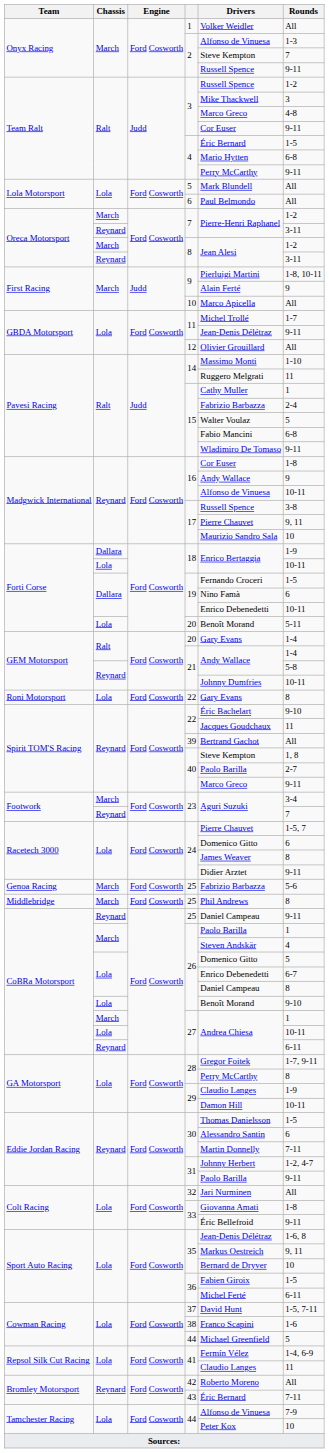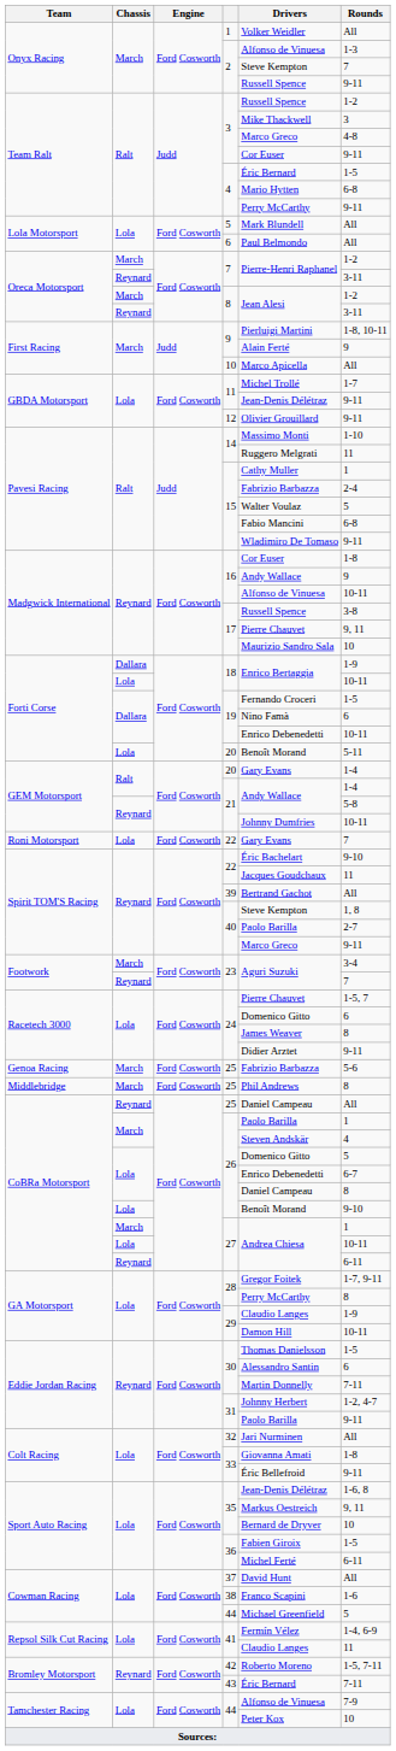 <table class="wikitable" border="1" style="font-size: 85%;">
 <tr>
 <th>Team</th>
 <th>Chassis</th>
 <th>Engine</th>
 <th></th>
 <th>Drivers</th>
 <th>Rounds</th>
 </tr>
 <tr>
 <td rowspan=4> <a href='#'>Onyx Racing</a></td>
 <td rowspan=4><a href='#'>March</a></td>
 <td rowspan=4><a href='#'>Ford</a> <a href='#'>Cosworth</a></td>
 <td>1</td>
 <td> <a href='#'>Volker Weidler</a></td>
 <td>All</td>
 </tr>
 <tr>
 <td rowspan=3>2</td>
 <td> <a href='#'>Alfonso de Vinuesa</a></td>
 <td>1-3</td>
 </tr>
 <tr>
 <td> Steve Kempton</td>
 <td>7</td>
 </tr>
 <tr>
 <td> <a href='#'>Russell Spence</a></td>
 <td>9-11</td>
 </tr>
 <tr>
 <td rowspan=7> <a href='#'>Team Ralt</a></td>
 <td rowspan=7><a href='#'>Ralt</a></td>
 <td rowspan=7><a href='#'>Judd</a></td>
 <td rowspan=4>3</td>
 <td> <a href='#'>Russell Spence</a></td>
 <td>1-2</td>
 </tr>
 <tr>
 <td> <a href='#'>Mike Thackwell</a></td>
 <td>3</td>
 </tr>
 <tr>
 <td> <a href='#'>Marco Greco</a></td>
 <td>4-8</td>
 </tr>
 <tr>
 <td> <a href='#'>Cor Euser</a></td>
 <td>9-11</td>
 </tr>
 <tr>
 <td rowspan=3>4</td>
 <td> <a href='#'>Éric Bernard</a></td>
 <td>1-5</td>
 </tr>
 <tr>
 <td> <a href='#'>Mario Hytten</a></td>
 <td>6-8</td>
 </tr>
 <tr>
 <td> <a href='#'>Perry McCarthy</a></td>
 <td>9-11</td>
 </tr>
 <tr>
 <td rowspan=2> <a href='#'>Lola Motorsport</a></td>
 <td rowspan=2><a href='#'>Lola</a></td>
 <td rowspan=2><a href='#'>Ford</a> <a href='#'>Cosworth</a></td>
 <td>5</td>
 <td> <a href='#'>Mark Blundell</a></td>
 <td>All</td>
 </tr>
 <tr>
 <td>6</td>
 <td> <a href='#'>Paul Belmondo</a></td>
 <td>All</td>
 </tr>
 <tr>
 <td rowspan=4> <a href='#'>Oreca Motorsport</a></td>
 <td><a href='#'>March</a></td>
 <td rowspan=4><a href='#'>Ford</a> <a href='#'>Cosworth</a></td>
 <td rowspan=2>7</td>
 <td rowspan=2> <a href='#'>Pierre-Henri Raphanel</a></td>
 <td>1-2</td>
 </tr>
 <tr>
 <td><a href='#'>Reynard</a></td>
 <td>3-11</td>
 </tr>
 <tr>
 <td><a href='#'>March</a></td>
 <td rowspan=2>8</td>
 <td rowspan=2> <a href='#'>Jean Alesi</a></td>
 <td>1-2</td>
 </tr>
 <tr>
 <td><a href='#'>Reynard</a></td>
 <td>3-11</td>
 </tr>
 <tr>
 <td rowspan=3> <a href='#'>First Racing</a></td>
 <td rowspan=3><a href='#'>March</a></td>
 <td rowspan=3><a href='#'>Judd</a></td>
 <td rowspan=2>9</td>
 <td> <a href='#'>Pierluigi Martini</a></td>
 <td>1-8, 10-11</td>
 </tr>
 <tr>
 <td> <a href='#'>Alain Ferté</a></td>
 <td>9</td>
 </tr>
 <tr>
 <td>10</td>
 <td> <a href='#'>Marco Apicella</a></td>
 <td>All</td>
 </tr>
 <tr>
 <td rowspan=3> <a href='#'>GBDA Motorsport</a></td>
 <td rowspan=3><a href='#'>Lola</a></td>
 <td rowspan=3><a href='#'>Ford</a> <a href='#'>Cosworth</a></td>
 <td rowspan=2>11</td>
 <td> <a href='#'>Michel Trollé</a></td>
 <td>1-7</td>
 </tr>
 <tr>
 <td> <a href='#'>Jean-Denis Délétraz</a></td>
 <td>9-11</td>
 </tr>
 <tr>
 <td>12</td>
 <td> <a href='#'>Olivier Grouillard</a></td>
-<td>All</td>
+<td>9-11</td>
 </tr>
 <tr>
 <td rowspan=7> <a href='#'>Pavesi Racing</a></td>
 <td rowspan=7><a href='#'>Ralt</a></td>
 <td rowspan=7><a href='#'>Judd</a></td>
 <td rowspan=2>14</td>
 <td> <a href='#'>Massimo Monti</a></td>
 <td>1-10</td>
 </tr>
 <tr>
 <td> Ruggero Melgrati</td>
 <td>11</td>
 </tr>
 <tr>
 <td rowspan=5>15</td>
 <td> <a href='#'>Cathy Muller</a></td>
 <td>1</td>
 </tr>
 <tr>
 <td> <a href='#'>Fabrizio Barbazza</a></td>
 <td>2-4</td>
 </tr>
 <tr>
 <td> Walter Voulaz</td>
 <td>5</td>
 </tr>
 <tr>
 <td> Fabio Mancini</td>
 <td>6-8</td>
 </tr>
 <tr>
 <td> <a href='#'>Wladimiro De Tomaso</a></td>
 <td>9-11</td>
 </tr>
 <tr>
 <td rowspan=6> <a href='#'>Madgwick International</a></td>
 <td rowspan=6><a href='#'>Reynard</a></td>
 <td rowspan=6><a href='#'>Ford</a> <a href='#'>Cosworth</a></td>
 <td rowspan=3>16</td>
 <td> <a href='#'>Cor Euser</a></td>
 <td>1-8</td>
 </tr>
 <tr>
 <td> <a href='#'>Andy Wallace</a></td>
 <td>9</td>
 </tr>
 <tr>
 <td> <a href='#'>Alfonso de Vinuesa</a></td>
 <td>10-11</td>
 </tr>
 <tr>
 <td rowspan=3>17</td>
 <td> <a href='#'>Russell Spence</a></td>
 <td>3-8</td>
 </tr>
 <tr>
 <td> <a href='#'>Pierre Chauvet</a></td>
 <td>9, 11</td>
 </tr>
 <tr>
 <td> <a href='#'>Maurizio Sandro Sala</a></td>
 <td>10</td>
 </tr>
 <tr>
 <td rowspan=6> <a href='#'>Forti Corse</a></td>
 <td rowspan=1><a href='#'>Dallara</a></td>
 <td rowspan=6><a href='#'>Ford</a> <a href='#'>Cosworth</a></td>
 <td rowspan=2>18</td>
 <td rowspan=2> <a href='#'>Enrico Bertaggia</a></td>
 <td>1-9</td>
 </tr>
 <tr>
 <td><a href='#'>Lola</a></td>
 <td>10-11</td>
 </tr>
 <tr>
 <td rowspan=3><a href='#'>Dallara</a></td>
 <td rowspan=3>19</td>
 <td> Fernando Croceri</td>
 <td>1-5</td>
 </tr>
 <tr>
 <td> Nino Famà</td>
 <td>6</td>
 </tr>
 <tr>
 <td> Enrico Debenedetti</td>
 <td>10-11</td>
 </tr>
 <tr>
 <td><a href='#'>Lola</a></td>
 <td>20</td>
 <td> Benoît Morand</td>
 <td>5-11</td>
 </tr>
 <tr>
 <td rowspan=4> <a href='#'>GEM Motorsport</a></td>
 <td rowspan=2><a href='#'>Ralt</a></td>
 <td rowspan=4><a href='#'>Ford</a> <a href='#'>Cosworth</a></td>
 <td>20</td>
 <td> <a href='#'>Gary Evans</a></td>
 <td>1-4</td>
 </tr>
 <tr>
 <td rowspan=3>21</td>
 <td rowspan=2> <a href='#'>Andy Wallace</a></td>
 <td>1-4</td>
 </tr>
 <tr>
 <td rowspan=2><a href='#'>Reynard</a></td>
 <td>5-8</td>
 </tr>
 <tr>
 <td> <a href='#'>Johnny Dumfries</a></td>
 <td>10-11</td>
 </tr>
 <tr>
 <td> <a href='#'>Roni Motorsport</a></td>
 <td><a href='#'>Lola</a></td>
 <td><a href='#'>Ford</a> <a href='#'>Cosworth</a></td>
 <td>22</td>
 <td> <a href='#'>Gary Evans</a></td>
-<td>8</td>
+<td>7</td>
 </tr>
 <tr>
 <td rowspan=6> <a href='#'>Spirit TOM'S Racing</a></td>
 <td rowspan=6><a href='#'>Reynard</a></td>
 <td rowspan=6><a href='#'>Ford</a> <a href='#'>Cosworth</a></td>
 <td rowspan=2>22</td>
 <td> <a href='#'>Éric Bachelart</a></td>
 <td>9-10</td>
 </tr>
 <tr>
 <td> <a href='#'>Jacques Goudchaux</a></td>
 <td>11</td>
 </tr>
 <tr>
 <td>39</td>
 <td> <a href='#'>Bertrand Gachot</a></td>
 <td>All</td>
 </tr>
 <tr>
 <td rowspan=3>40</td>
 <td> Steve Kempton</td>
 <td>1, 8</td>
 </tr>
 <tr>
 <td> <a href='#'>Paolo Barilla</a></td>
 <td>2-7</td>
 </tr>
 <tr>
 <td> <a href='#'>Marco Greco</a></td>
 <td>9-11</td>
 </tr>
 <tr>
 <td rowspan=2> <a href='#'>Footwork</a></td>
 <td><a href='#'>March</a></td>
 <td rowspan=2><a href='#'>Ford</a> <a href='#'>Cosworth</a></td>
 <td rowspan=2>23</td>
 <td rowspan=2> <a href='#'>Aguri Suzuki</a></td>
 <td>3-4</td>
 </tr>
 <tr>
 <td><a href='#'>Reynard</a></td>
 <td>7</td>
 </tr>
 <tr>
 <td rowspan=4> <a href='#'>Racetech 3000</a></td>
 <td rowspan=4><a href='#'>Lola</a></td>
 <td rowspan=4><a href='#'>Ford</a> <a href='#'>Cosworth</a></td>
 <td rowspan=4>24</td>
 <td> <a href='#'>Pierre Chauvet</a></td>
 <td>1-5, 7</td>
 </tr>
 <tr>
 <td> Domenico Gitto</td>
 <td>6</td>
 </tr>
 <tr>
 <td> <a href='#'>James Weaver</a></td>
 <td>8</td>
 </tr>
 <tr>
 <td> Didier Arztet</td>
 <td>9-11</td>
 </tr>
 <tr>
 <td> <a href='#'>Genoa Racing</a></td>
 <td><a href='#'>March</a></td>
 <td><a href='#'>Ford</a> <a href='#'>Cosworth</a></td>
 <td>25</td>
 <td> <a href='#'>Fabrizio Barbazza</a></td>
 <td>5-6</td>
 </tr>
 <tr>
 <td> <a href='#'>Middlebridge</a></td>
 <td><a href='#'>March</a></td>
 <td><a href='#'>Ford</a> <a href='#'>Cosworth</a></td>
 <td>25</td>
 <td> <a href='#'>Phil Andrews</a></td>
 <td>8</td>
 </tr>
 <tr>
 <td rowspan=10> <a href='#'>CoBRa Motorsport</a></td>
 <td><a href='#'>Reynard</a></td>
 <td rowspan=10><a href='#'>Ford</a> <a href='#'>Cosworth</a></td>
 <td>25</td>
 <td> Daniel Campeau</td>
-<td>9-11</td>
+<td>All</td>
 </tr>
 <tr>
 <td rowspan=2><a href='#'>March</a></td>
 <td rowspan=6>26</td>
 <td> <a href='#'>Paolo Barilla</a></td>
 <td>1</td>
 </tr>
 <tr>
 <td> <a href='#'>Steven Andskär</a></td>
 <td>4</td>
 </tr>
 <tr>
 <td rowspan=3><a href='#'>Lola</a></td>
 <td> Domenico Gitto</td>
 <td>5</td>
 </tr>
 <tr>
 <td> Enrico Debenedetti</td>
 <td>6-7</td>
 </tr>
 <tr>
 <td> Daniel Campeau</td>
 <td>8</td>
 </tr>
 <tr>
 <td><a href='#'>Lola</a></td>
 <td> Benoît Morand</td>
 <td>9-10</td>
 </tr>
 <tr>
 <td><a href='#'>March</a></td>
 <td rowspan=3>27</td>
 <td rowspan=3> <a href='#'>Andrea Chiesa</a></td>
 <td>1</td>
 </tr>
 <tr>
 <td><a href='#'>Lola</a></td>
 <td>10-11</td>
 </tr>
 <tr>
 <td><a href='#'>Reynard</a></td>
 <td>6-11</td>
 </tr>
 <tr>
 <td rowspan=4> <a href='#'>GA Motorsport</a></td>
 <td rowspan=4><a href='#'>Lola</a></td>
 <td rowspan=4><a href='#'>Ford</a> <a href='#'>Cosworth</a></td>
 <td rowspan=2>28</td>
 <td> <a href='#'>Gregor Foitek</a></td>
 <td>1-7, 9-11</td>
 </tr>
 <tr>
 <td> <a href='#'>Perry McCarthy</a></td>
 <td>8</td>
 </tr>
 <tr>
 <td rowspan=2>29</td>
 <td> <a href='#'>Claudio Langes</a></td>
 <td>1-9</td>
 </tr>
 <tr>
 <td> <a href='#'>Damon Hill</a></td>
 <td>10-11</td>
 </tr>
 <tr>
 <td rowspan=5> <a href='#'>Eddie Jordan Racing</a></td>
 <td rowspan=5><a href='#'>Reynard</a></td>
 <td rowspan=5><a href='#'>Ford</a> <a href='#'>Cosworth</a></td>
 <td rowspan=3>30</td>
 <td> <a href='#'>Thomas Danielsson</a></td>
 <td>1-5</td>
 </tr>
 <tr>
 <td> <a href='#'>Alessandro Santin</a></td>
 <td>6</td>
 </tr>
 <tr>
 <td> <a href='#'>Martin Donnelly</a></td>
 <td>7-11</td>
 </tr>
 <tr>
 <td rowspan=2>31</td>
 <td> <a href='#'>Johnny Herbert</a></td>
 <td>1-2, 4-7</td>
 </tr>
 <tr>
 <td> <a href='#'>Paolo Barilla</a></td>
 <td>9-11</td>
 </tr>
 <tr>
 <td rowspan=3><a href='#'>Colt Racing</a></td>
 <td rowspan=3><a href='#'>Lola</a></td>
 <td rowspan=3><a href='#'>Ford</a> <a href='#'>Cosworth</a></td>
 <td>32</td>
 <td> <a href='#'>Jari Nurminen</a></td>
 <td>All</td>
 </tr>
 <tr>
 <td rowspan=2>33</td>
 <td> <a href='#'>Giovanna Amati</a></td>
 <td>1-8</td>
 </tr>
 <tr>
 <td> Éric Bellefroid</td>
 <td>9-11</td>
 </tr>
 <tr>
 <td rowspan=5> <a href='#'>Sport Auto Racing</a></td>
 <td rowspan=5><a href='#'>Lola</a></td>
 <td rowspan=5><a href='#'>Ford</a> <a href='#'>Cosworth</a></td>
 <td rowspan=3>35</td>
 <td> <a href='#'>Jean-Denis Délétraz</a></td>
 <td>1-6, 8</td>
 </tr>
 <tr>
 <td> <a href='#'>Markus Oestreich</a></td>
 <td>9, 11</td>
 </tr>
 <tr>
 <td> <a href='#'>Bernard de Dryver</a></td>
 <td>10</td>
 </tr>
 <tr>
 <td rowspan=2>36</td>
 <td> <a href='#'>Fabien Giroix</a></td>
 <td>1-5</td>
 </tr>
 <tr>
 <td> <a href='#'>Michel Ferté</a></td>
 <td>6-11</td>
 </tr>
 <tr>
 <td rowspan=3> <a href='#'>Cowman Racing</a></td>
 <td rowspan=3><a href='#'>Lola</a></td>
 <td rowspan=3><a href='#'>Ford</a> <a href='#'>Cosworth</a></td>
 <td>37</td>
 <td> <a href='#'>David Hunt</a></td>
-<td>1-5, 7-11</td>
+<td>All</td>
 </tr>
 <tr>
 <td>38</td>
 <td> <a href='#'>Franco Scapini</a></td>
 <td>1-6</td>
 </tr>
 <tr>
 <td>44</td>
 <td> <a href='#'>Michael Greenfield</a></td>
 <td>5</td>
 </tr>
 <tr>
 <td rowspan=2> <a href='#'>Repsol Silk Cut Racing</a></td>
 <td rowspan=2><a href='#'>Lola</a></td>
 <td rowspan=2><a href='#'>Ford</a> <a href='#'>Cosworth</a></td>
 <td rowspan=2>41</td>
 <td> <a href='#'>Fermín Vélez</a></td>
 <td>1-4, 6-9</td>
 </tr>
 <tr>
 <td> <a href='#'>Claudio Langes</a></td>
 <td>11</td>
 </tr>
 <tr>
 <td rowspan=2> <a href='#'>Bromley Motorsport</a></td>
 <td rowspan=2><a href='#'>Reynard</a></td>
 <td rowspan=2><a href='#'>Ford</a> <a href='#'>Cosworth</a></td>
 <td>42</td>
 <td> <a href='#'>Roberto Moreno</a></td>
-<td>All</td>
+<td>1-5, 7-11</td>
 </tr>
 <tr>
 <td>43</td>
 <td> <a href='#'>Éric Bernard</a></td>
 <td>7-11</td>
 </tr>
 <tr>
 <td rowspan=2><a href='#'>Tamchester Racing</a></td>
 <td rowspan=2><a href='#'>Lola</a></td>
 <td rowspan=2><a href='#'>Ford</a> <a href='#'>Cosworth</a></td>
 <td rowspan=2>44</td>
 <td> <a href='#'>Alfonso de Vinuesa</a></td>
 <td>7-9</td>
 </tr>
 <tr>
 <td> <a href='#'>Peter Kox</a></td>
 <td>10</td>
 </tr>
 <tr class="sortbottom">
 <td colspan="6" style="background-color:#EAECF0;text-align:center"><strong>Sources:</strong></td>
 </tr>
 </table>
